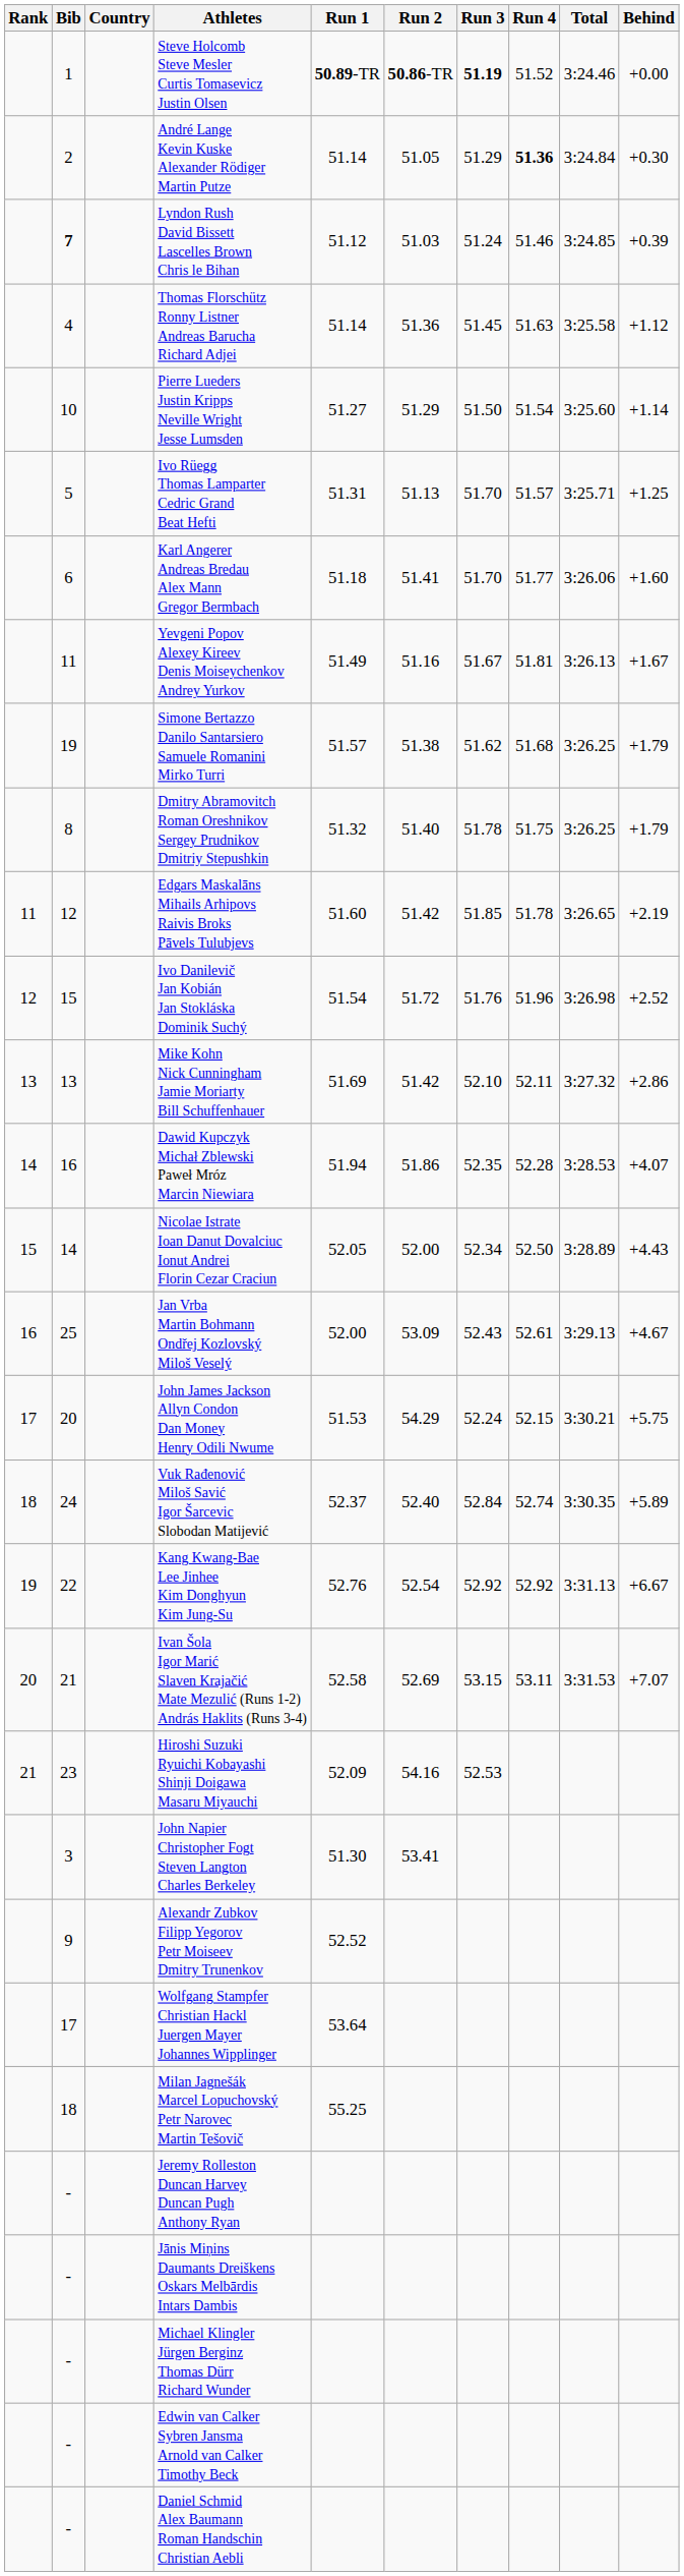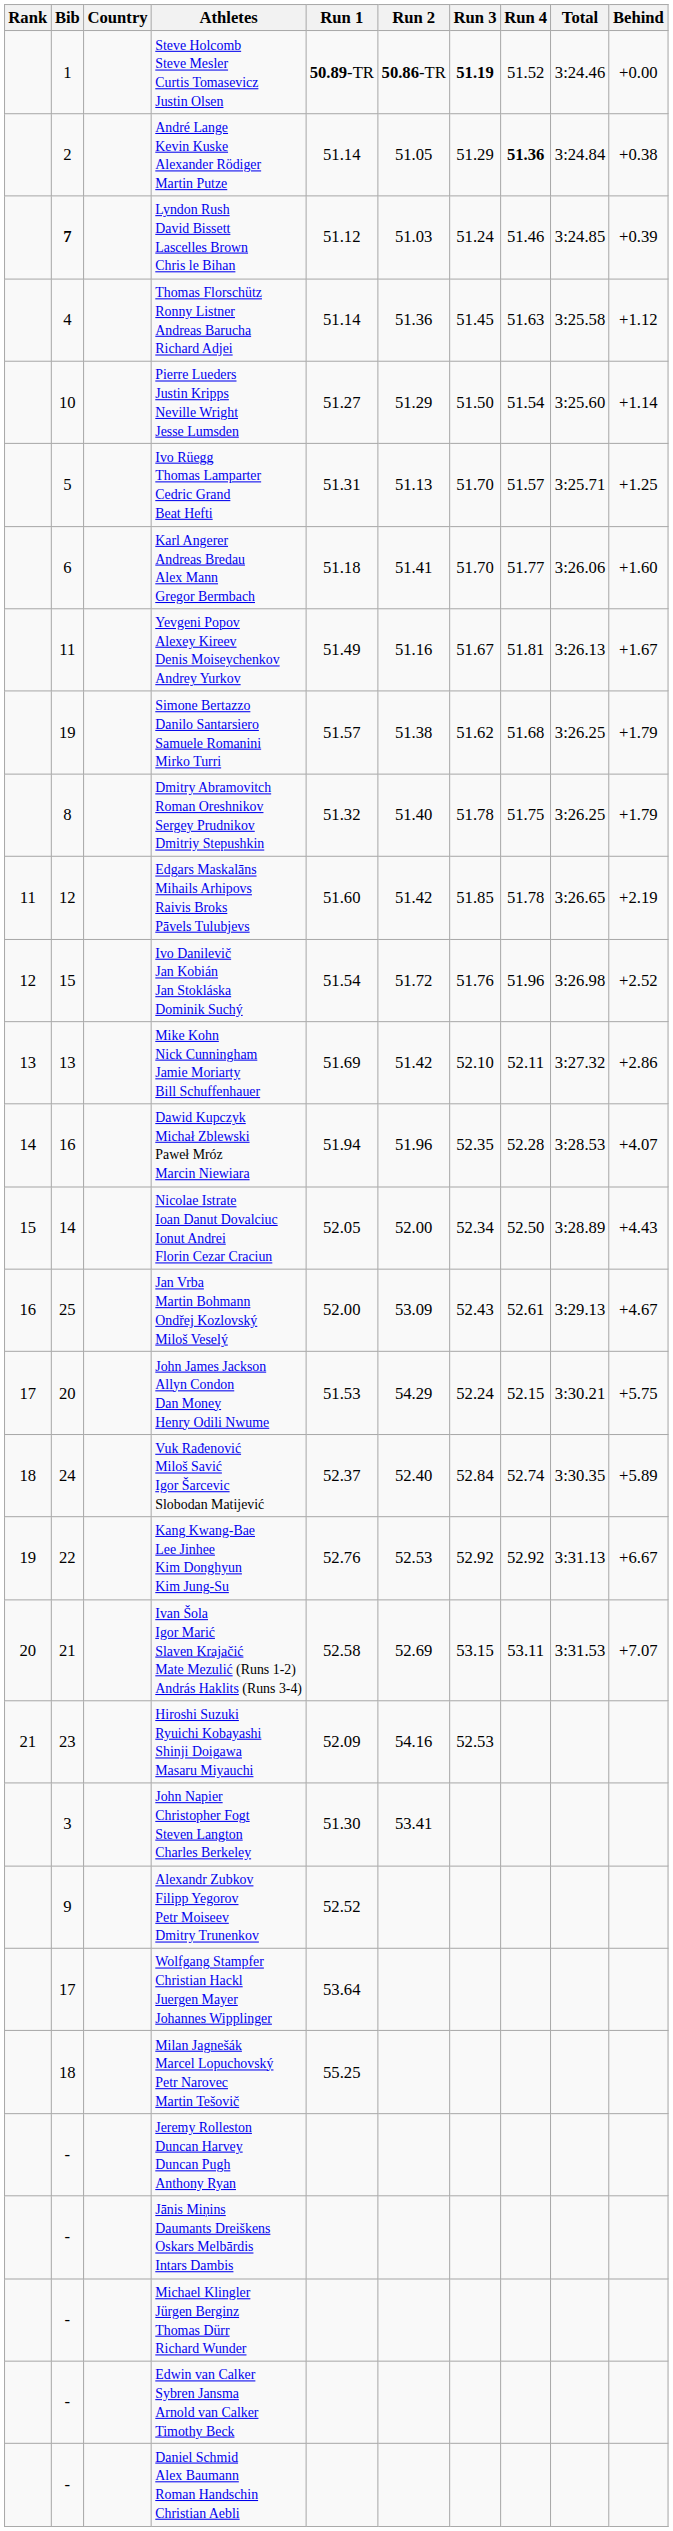 <table class="wikitable sortable" style="text-align:center">
 <tr>
 <th>Rank</th>
 <th>Bib</th>
 <th>Country</th>
 <th>Athletes</th>
 <th>Run 1</th>
 <th>Run 2</th>
 <th>Run 3</th>
 <th>Run 4</th>
 <th>Total</th>
 <th>Behind</th>
 </tr>
 <tr>
 <td></td>
 <td>1</td>
 <td align="left"></td>
 <td align="left"><small><a href='#'>Steve Holcomb</a> <br> <a href='#'>Steve Mesler</a><br><a href='#'>Curtis Tomasevicz</a><br><a href='#'>Justin Olsen</a></small></td>
 <td><strong>50.89</strong>-TR</td>
 <td><strong>50.86</strong>-TR</td>
 <td><strong>51.19</strong></td>
 <td>51.52</td>
 <td>3:24.46</td>
 <td>+0.00</td>
 </tr>
 <tr>
 <td></td>
 <td>2</td>
 <td align="left"></td>
 <td align="left"><small><a href='#'>André Lange</a> <br> <a href='#'>Kevin Kuske</a><br><a href='#'>Alexander Rödiger</a><br><a href='#'>Martin Putze</a></small></td>
 <td>51.14</td>
 <td>51.05</td>
 <td>51.29</td>
 <td><strong>51.36</strong></td>
 <td>3:24.84</td>
-<td>+0.30</td>
+<td>+0.38</td>
 </tr>
 <tr>
 <td></td>
 <td><strong>7</strong></td>
 <td align="left"></td>
 <td align="left"><small><a href='#'>Lyndon Rush</a> <br> <a href='#'>David Bissett</a><br><a href='#'>Lascelles Brown</a><br><a href='#'>Chris le Bihan</a></small></td>
 <td>51.12</td>
 <td>51.03</td>
 <td>51.24</td>
 <td>51.46</td>
 <td>3:24.85</td>
 <td>+0.39</td>
 </tr>
 <tr>
 <td></td>
 <td>4</td>
 <td align="left"></td>
 <td align="left"><small><a href='#'>Thomas Florschütz</a> <br> <a href='#'>Ronny Listner</a><br><a href='#'>Andreas Barucha</a><br><a href='#'>Richard Adjei</a></small></td>
 <td>51.14</td>
 <td>51.36</td>
 <td>51.45</td>
 <td>51.63</td>
 <td>3:25.58</td>
 <td>+1.12</td>
 </tr>
 <tr>
 <td></td>
 <td>10</td>
 <td align="left"></td>
 <td align="left"><small><a href='#'>Pierre Lueders</a> <br> <a href='#'>Justin Kripps</a><br><a href='#'>Neville Wright</a><br><a href='#'>Jesse Lumsden</a></small></td>
 <td>51.27</td>
 <td>51.29</td>
 <td>51.50</td>
 <td>51.54</td>
 <td>3:25.60</td>
 <td>+1.14</td>
 </tr>
 <tr>
 <td></td>
 <td>5</td>
 <td align="left"></td>
 <td align="left"><small><a href='#'>Ivo Rüegg</a> <br> <a href='#'>Thomas Lamparter</a><br><a href='#'>Cedric Grand</a><br><a href='#'>Beat Hefti</a></small></td>
 <td>51.31</td>
 <td>51.13</td>
 <td>51.70</td>
 <td>51.57</td>
 <td>3:25.71</td>
 <td>+1.25</td>
 </tr>
 <tr>
 <td></td>
 <td>6</td>
 <td align="left"></td>
 <td align="left"><small><a href='#'>Karl Angerer</a> <br> <a href='#'>Andreas Bredau</a><br><a href='#'>Alex Mann</a><br><a href='#'>Gregor Bermbach</a></small></td>
 <td>51.18</td>
 <td>51.41</td>
 <td>51.70</td>
 <td>51.77</td>
 <td>3:26.06</td>
 <td>+1.60</td>
 </tr>
 <tr>
 <td></td>
 <td>11</td>
 <td align="left"></td>
 <td align="left"><small><a href='#'>Yevgeni Popov</a> <br> <a href='#'>Alexey Kireev</a><br><a href='#'>Denis Moiseychenkov</a><br><a href='#'>Andrey Yurkov</a></small></td>
 <td>51.49</td>
 <td>51.16</td>
 <td>51.67</td>
 <td>51.81</td>
 <td>3:26.13</td>
 <td>+1.67</td>
 </tr>
 <tr>
 <td></td>
 <td>19</td>
 <td align="left"></td>
 <td align="left"><small><a href='#'>Simone Bertazzo</a> <br> <a href='#'>Danilo Santarsiero</a><br><a href='#'>Samuele Romanini</a><br><a href='#'>Mirko Turri</a></small></td>
 <td>51.57</td>
 <td>51.38</td>
 <td>51.62</td>
 <td>51.68</td>
 <td>3:26.25</td>
 <td>+1.79</td>
 </tr>
 <tr>
 <td></td>
 <td>8</td>
 <td align="left"></td>
 <td align="left"><small><a href='#'>Dmitry Abramovitch</a> <br> <a href='#'>Roman Oreshnikov</a><br><a href='#'>Sergey Prudnikov</a><br><a href='#'>Dmitriy Stepushkin</a></small></td>
 <td>51.32</td>
 <td>51.40</td>
 <td>51.78</td>
 <td>51.75</td>
 <td>3:26.25</td>
 <td>+1.79</td>
 </tr>
 <tr>
 <td>11</td>
 <td>12</td>
 <td align="left"></td>
 <td align="left"><small><a href='#'>Edgars Maskalāns</a> <br> <a href='#'>Mihails Arhipovs</a><br><a href='#'>Raivis Broks</a><br><a href='#'>Pāvels Tulubjevs</a></small></td>
 <td>51.60</td>
 <td>51.42</td>
 <td>51.85</td>
 <td>51.78</td>
 <td>3:26.65</td>
 <td>+2.19</td>
 </tr>
 <tr>
 <td>12</td>
 <td>15</td>
 <td align="left"></td>
 <td align="left"><small><a href='#'>Ivo Danilevič</a> <br> <a href='#'>Jan Kobián</a><br><a href='#'>Jan Stokláska</a><br><a href='#'>Dominik Suchý</a></small></td>
 <td>51.54</td>
 <td>51.72</td>
 <td>51.76</td>
 <td>51.96</td>
 <td>3:26.98</td>
 <td>+2.52</td>
 </tr>
 <tr>
 <td>13</td>
 <td>13</td>
 <td align="left"></td>
 <td align="left"><small><a href='#'>Mike Kohn</a> <br> <a href='#'>Nick Cunningham</a><br><a href='#'>Jamie Moriarty</a><br><a href='#'>Bill Schuffenhauer</a></small></td>
 <td>51.69</td>
 <td>51.42</td>
 <td>52.10</td>
 <td>52.11</td>
 <td>3:27.32</td>
 <td>+2.86</td>
 </tr>
 <tr>
 <td>14</td>
 <td>16</td>
 <td align="left"></td>
 <td align="left"><small><a href='#'>Dawid Kupczyk</a> <br> <a href='#'>Michał Zblewski</a><br>Paweł Mróz<br><a href='#'>Marcin Niewiara</a></small></td>
 <td>51.94</td>
-<td>51.86</td>
+<td>51.96</td>
 <td>52.35</td>
 <td>52.28</td>
 <td>3:28.53</td>
 <td>+4.07</td>
 </tr>
 <tr>
 <td>15</td>
 <td>14</td>
 <td align="left"></td>
 <td align="left"><small><a href='#'>Nicolae Istrate</a> <br> <a href='#'>Ioan Danut Dovalciuc</a><br><a href='#'>Ionut Andrei</a><br><a href='#'>Florin Cezar Craciun</a></small></td>
 <td>52.05</td>
 <td>52.00</td>
 <td>52.34</td>
 <td>52.50</td>
 <td>3:28.89</td>
 <td>+4.43</td>
 </tr>
 <tr>
 <td>16</td>
 <td>25</td>
 <td align="left"></td>
 <td align="left"><small><a href='#'>Jan Vrba</a> <br> <a href='#'>Martin Bohmann</a><br><a href='#'>Ondřej Kozlovský</a><br><a href='#'>Miloš Veselý</a></small></td>
 <td>52.00</td>
 <td>53.09</td>
 <td>52.43</td>
 <td>52.61</td>
 <td>3:29.13</td>
 <td>+4.67</td>
 </tr>
 <tr>
 <td>17</td>
 <td>20</td>
 <td align="left"></td>
 <td align="left"><small><a href='#'>John James Jackson</a> <br> <a href='#'>Allyn Condon</a><br><a href='#'>Dan Money</a><br><a href='#'>Henry Odili Nwume</a></small></td>
 <td>51.53</td>
 <td>54.29</td>
 <td>52.24</td>
 <td>52.15</td>
 <td>3:30.21</td>
 <td>+5.75</td>
 </tr>
 <tr>
 <td>18</td>
 <td>24</td>
 <td align="left"></td>
 <td align="left"><small><a href='#'>Vuk Rađenović</a> <br> <a href='#'>Miloš Savić</a><br><a href='#'>Igor Šarcevic</a><br>Slobodan Matijević</small></td>
 <td>52.37</td>
 <td>52.40</td>
 <td>52.84</td>
 <td>52.74</td>
 <td>3:30.35</td>
 <td>+5.89</td>
 </tr>
 <tr>
 <td>19</td>
 <td>22</td>
 <td align="left"></td>
 <td align="left"><small><a href='#'>Kang Kwang-Bae</a> <br> <a href='#'>Lee Jinhee</a><br><a href='#'>Kim Donghyun</a><br><a href='#'>Kim Jung-Su</a></small></td>
 <td>52.76</td>
-<td>52.54</td>
+<td>52.53</td>
 <td>52.92</td>
 <td>52.92</td>
 <td>3:31.13</td>
 <td>+6.67</td>
 </tr>
 <tr>
 <td>20</td>
 <td>21</td>
 <td align="left"></td>
 <td align="left"><small><a href='#'>Ivan Šola</a> <br> <a href='#'>Igor Marić</a><br><a href='#'>Slaven Krajačić</a><br><a href='#'>Mate Mezulić</a> (Runs 1-2)<br><a href='#'>András Haklits</a> (Runs 3-4)</small></td>
 <td>52.58</td>
 <td>52.69</td>
 <td>53.15</td>
 <td>53.11</td>
 <td>3:31.53</td>
 <td>+7.07</td>
 </tr>
 <tr>
 <td>21</td>
 <td>23</td>
 <td align="left"></td>
 <td align="left"><small><a href='#'>Hiroshi Suzuki</a> <br> <a href='#'>Ryuichi Kobayashi</a><br><a href='#'>Shinji Doigawa</a><br><a href='#'>Masaru Miyauchi</a></small></td>
 <td>52.09</td>
 <td>54.16</td>
 <td>52.53</td>
 <td> <br> </td>
 <td></td>
 <td></td>
 </tr>
 <tr>
 <td></td>
 <td>3</td>
 <td align="left"></td>
 <td align="left"><small><a href='#'>John Napier</a> <br> <a href='#'>Christopher Fogt</a><br><a href='#'>Steven Langton</a><br><a href='#'>Charles Berkeley</a></small></td>
 <td>51.30</td>
 <td>53.41</td>
 <td></td>
 <td></td>
 <td></td>
 <td></td>
 </tr>
 <tr>
 <td></td>
 <td>9</td>
 <td align="left"></td>
 <td align="left"><small><a href='#'>Alexandr Zubkov</a> <br> <a href='#'>Filipp Yegorov</a><br><a href='#'>Petr Moiseev</a><br><a href='#'>Dmitry Trunenkov</a></small></td>
 <td>52.52</td>
 <td></td>
 <td></td>
 <td></td>
 <td></td>
 <td></td>
 </tr>
 <tr>
 <td></td>
 <td>17</td>
 <td align="left"></td>
 <td align="left"><small><a href='#'>Wolfgang Stampfer</a> <br> <a href='#'>Christian Hackl</a><br><a href='#'>Juergen Mayer</a><br><a href='#'>Johannes Wipplinger</a></small></td>
 <td>53.64</td>
 <td></td>
 <td></td>
 <td></td>
 <td></td>
 <td></td>
 </tr>
 <tr>
 <td></td>
 <td>18</td>
 <td align="left"></td>
 <td align="left"><small><a href='#'>Milan Jagnešák</a> <br> <a href='#'>Marcel Lopuchovský</a><br><a href='#'>Petr Narovec</a><br><a href='#'>Martin Tešovič</a></small></td>
 <td>55.25</td>
 <td></td>
 <td></td>
 <td></td>
 <td></td>
 <td></td>
 </tr>
 <tr>
 <td></td>
 <td>-</td>
 <td></td>
 <td align="left"><small><a href='#'>Jeremy Rolleston</a> <br> <a href='#'>Duncan Harvey</a><br><a href='#'>Duncan Pugh</a><br><a href='#'>Anthony Ryan</a></small></td>
 <td></td>
 <td></td>
 <td></td>
 <td></td>
 <td></td>
 <td></td>
 </tr>
 <tr>
 <td></td>
 <td>-</td>
 <td></td>
 <td align="left"><small><a href='#'>Jānis Miņins</a> <br> <a href='#'>Daumants Dreiškens</a><br><a href='#'>Oskars Melbārdis</a><br><a href='#'>Intars Dambis</a></small></td>
 <td></td>
 <td></td>
 <td></td>
 <td></td>
 <td></td>
 <td></td>
 </tr>
 <tr>
 <td></td>
 <td>-</td>
 <td></td>
 <td align="left"><small><a href='#'>Michael Klingler</a> <br> <a href='#'>Jürgen Berginz</a><br><a href='#'>Thomas Dürr</a><br><a href='#'>Richard Wunder</a></small></td>
 <td></td>
 <td></td>
 <td></td>
 <td></td>
 <td></td>
 <td></td>
 </tr>
 <tr>
 <td></td>
 <td>-</td>
 <td></td>
 <td align="left"><small><a href='#'>Edwin van Calker</a> <br> <a href='#'>Sybren Jansma</a><br><a href='#'>Arnold van Calker</a><br><a href='#'>Timothy Beck</a></small></td>
 <td></td>
 <td></td>
 <td></td>
 <td></td>
 <td></td>
 <td></td>
 </tr>
 <tr>
 <td></td>
 <td>-</td>
 <td></td>
 <td align="left"><small><a href='#'>Daniel Schmid</a> <br> <a href='#'>Alex Baumann</a><br><a href='#'>Roman Handschin</a><br><a href='#'>Christian Aebli</a></small></td>
 <td></td>
 <td></td>
 <td></td>
 <td></td>
 <td></td>
 <td></td>
 </tr>
 </table>
